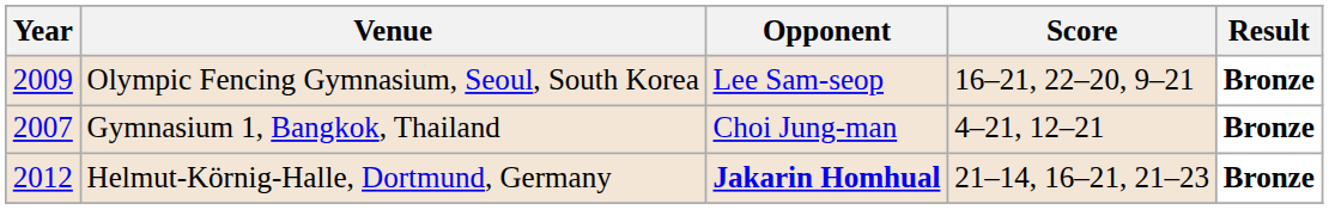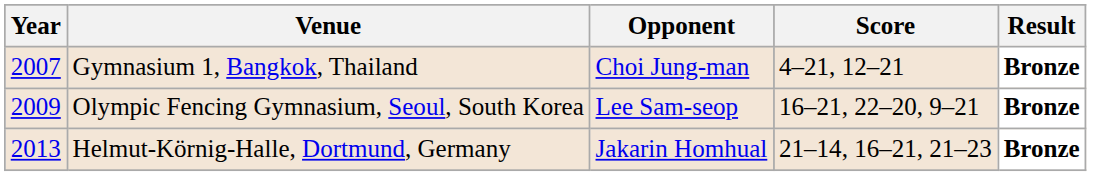 <table class="sortable wikitable" style="font-size: 90%;">
 <tr>
 <th>Year</th>
 <th>Venue</th>
 <th>Opponent</th>
 <th>Score</th>
 <th>Result</th>
 </tr>
 <tr style="background:#F3E6D7">
+<td align="center"><a href='#'>2007</a></td>
+<td align="left">Gymnasium 1, <a href='#'>Bangkok</a>, Thailand</td>
+<td align="left"> <a href='#'>Choi Jung-man</a></td>
+<td align="left">4–21, 12–21</td>
+<td style="text-align:left; background:white"> <strong>Bronze</strong></td>
+</tr>
+<tr style="background:#F3E6D7">
 <td align="center"><a href='#'>2009</a></td>
 <td align="left">Olympic Fencing Gymnasium, <a href='#'>Seoul</a>, South Korea</td>
 <td align="left"> <a href='#'>Lee Sam-seop</a></td>
 <td align="left">16–21, 22–20, 9–21</td>
 <td style="text-align:left; background:white"> <strong>Bronze</strong></td>
 </tr>
 <tr style="background:#F3E6D7">
-<td align="center"><a href='#'>2007</a></td>
-<td align="left">Gymnasium 1, <a href='#'>Bangkok</a>, Thailand</td>
-<td align="left"> <a href='#'>Choi Jung-man</a></td>
-<td align="left">4–21, 12–21</td>
-<td style="text-align:left; background:white"> <strong>Bronze</strong></td>
-</tr>
-<tr style="background:#F3E6D7">
-<td align="center"><a href='#'>2012</a></td>
+<td align="center"><a href='#'>2013</a></td>
 <td align="left">Helmut-Körnig-Halle, <a href='#'>Dortmund</a>, Germany</td>
-<td align="left"><strong> <a href='#'>Jakarin Homhual</a></strong></td>
+<td align="left"> <a href='#'>Jakarin Homhual</a></td>
 <td align="left">21–14, 16–21, 21–23</td>
 <td style="text-align:left; background:white"> <strong>Bronze</strong></td>
 </tr>
 </table>
